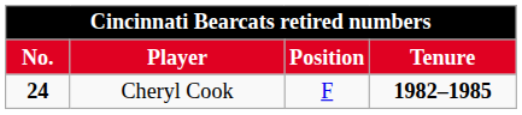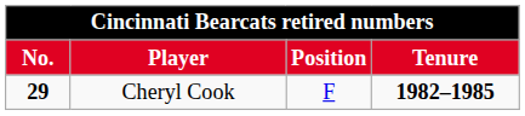 <table class="wikitable sortable" style="text-align:center">
 <tr>
 <td colspan="5" style="background:black; color:white;"><strong>Cincinnati Bearcats retired numbers</strong></td>
 </tr>
 <tr>
 <th style="width:40px; background:#E00122; color:white;">No.</th>
 <th style="width:150px; background:#E00122; color:white;">Player</th>
 <th style="width:40px; background:#E00122; color:white;">Position</th>
 <th style="width:100px; background:#E00122; color:white;">Tenure</th>
 </tr>
 <tr>
-<td><strong>24</strong></td>
+<td><strong>29</strong></td>
 <td>Cheryl Cook</td>
 <td><a href='#'>F</a></td>
 <td><strong>1982–1985</strong></td>
 </tr>
 </table>
